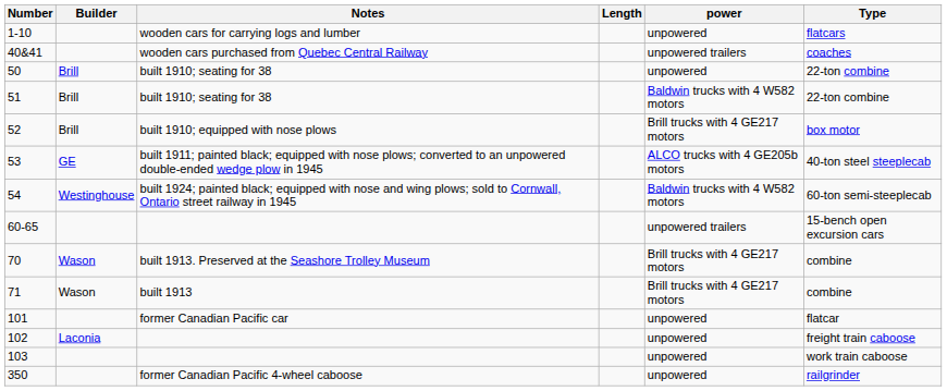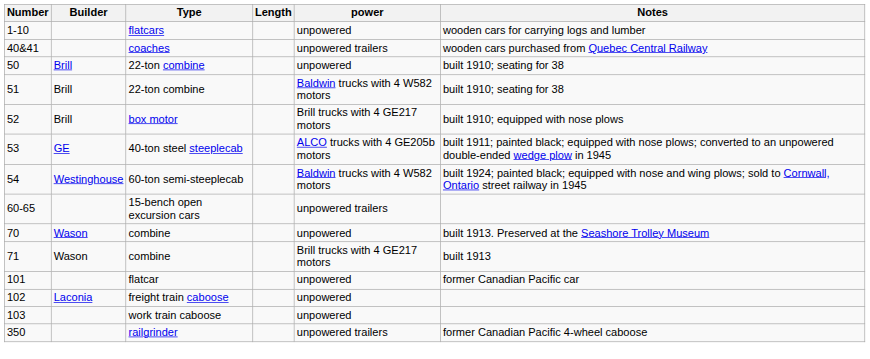 <table class="wikitable">
 <tr>
 <th>Number</th>
 <th>Builder</th>
-<th>Notes</th>
+<th>Type</th>
 <th>Length</th>
 <th>power</th>
-<th>Type</th>
+<th>Notes</th>
 </tr>
 <tr>
 <td>1-10</td>
 <td></td>
-<td>wooden cars for carrying logs and lumber</td>
+<td><a href='#'>flatcars</a></td>
 <td></td>
 <td>unpowered</td>
-<td><a href='#'>flatcars</a></td>
+<td>wooden cars for carrying logs and lumber</td>
 </tr>
 <tr>
 <td>40&41</td>
 <td></td>
-<td>wooden cars purchased from <a href='#'>Quebec Central Railway</a></td>
+<td><a href='#'>coaches</a></td>
 <td></td>
 <td>unpowered trailers</td>
-<td><a href='#'>coaches</a></td>
+<td>wooden cars purchased from <a href='#'>Quebec Central Railway</a></td>
 </tr>
 <tr>
 <td>50</td>
 <td><a href='#'>Brill</a></td>
-<td>built 1910; seating for 38</td>
+<td>22-ton <a href='#'>combine</a></td>
 <td></td>
 <td>unpowered</td>
-<td>22-ton <a href='#'>combine</a></td>
+<td>built 1910; seating for 38</td>
 </tr>
 <tr>
 <td>51</td>
 <td>Brill</td>
-<td>built 1910; seating for 38</td>
+<td>22-ton combine</td>
 <td></td>
 <td><a href='#'>Baldwin</a> trucks with 4 W582 motors</td>
-<td>22-ton combine</td>
+<td>built 1910; seating for 38</td>
 </tr>
 <tr>
 <td>52</td>
 <td>Brill</td>
-<td>built 1910; equipped with nose plows</td>
+<td><a href='#'>box motor</a></td>
 <td></td>
 <td>Brill trucks with 4 GE217 motors</td>
-<td><a href='#'>box motor</a></td>
+<td>built 1910; equipped with nose plows</td>
 </tr>
 <tr>
 <td>53</td>
 <td><a href='#'>GE</a></td>
-<td>built 1911; painted black; equipped with nose plows; converted to an unpowered double-ended <a href='#'>wedge plow</a> in 1945</td>
+<td>40-ton steel <a href='#'>steeplecab</a></td>
 <td></td>
 <td><a href='#'>ALCO</a> trucks with 4 GE205b motors</td>
-<td>40-ton steel <a href='#'>steeplecab</a></td>
+<td>built 1911; painted black; equipped with nose plows; converted to an unpowered double-ended <a href='#'>wedge plow</a> in 1945</td>
 </tr>
 <tr>
 <td>54</td>
 <td><a href='#'>Westinghouse</a></td>
-<td>built 1924; painted black; equipped with nose and wing plows; sold to <a href='#'>Cornwall, Ontario</a> street railway in 1945</td>
+<td>60-ton semi-steeplecab</td>
 <td></td>
 <td><a href='#'>Baldwin</a> trucks with 4 W582 motors</td>
-<td>60-ton semi-steeplecab</td>
+<td>built 1924; painted black; equipped with nose and wing plows; sold to <a href='#'>Cornwall, Ontario</a> street railway in 1945</td>
 </tr>
 <tr>
 <td>60-65</td>
 <td></td>
-<td></td>
+<td>15-bench open excursion cars</td>
 <td></td>
 <td>unpowered trailers</td>
-<td>15-bench open excursion cars</td>
+<td></td>
 </tr>
 <tr>
 <td>70</td>
 <td><a href='#'>Wason</a></td>
+<td>combine</td>
+<td></td>
+<td>unpowered</td>
 <td>built 1913. Preserved at the <a href='#'>Seashore Trolley Museum</a></td>
-<td></td>
-<td>Brill trucks with 4 GE217 motors</td>
-<td>combine</td>
 </tr>
 <tr>
 <td>71</td>
 <td>Wason</td>
-<td>built 1913</td>
+<td>combine</td>
 <td></td>
 <td>Brill trucks with 4 GE217 motors</td>
-<td>combine</td>
+<td>built 1913</td>
 </tr>
 <tr>
 <td>101</td>
 <td></td>
-<td>former Canadian Pacific car</td>
+<td>flatcar</td>
 <td></td>
 <td>unpowered</td>
-<td>flatcar</td>
+<td>former Canadian Pacific car</td>
 </tr>
 <tr>
 <td>102</td>
 <td><a href='#'>Laconia</a></td>
-<td></td>
+<td>freight train <a href='#'>caboose</a></td>
 <td></td>
 <td>unpowered</td>
-<td>freight train <a href='#'>caboose</a></td>
+<td></td>
 </tr>
 <tr>
 <td>103</td>
 <td></td>
-<td></td>
+<td>work train caboose</td>
 <td></td>
 <td>unpowered</td>
-<td>work train caboose</td>
+<td></td>
 </tr>
 <tr>
 <td>350</td>
 <td></td>
+<td><a href='#'>railgrinder</a></td>
+<td></td>
+<td>unpowered trailers</td>
 <td>former Canadian Pacific 4-wheel caboose</td>
-<td></td>
-<td>unpowered</td>
-<td><a href='#'>railgrinder</a></td>
 </tr>
 </table>
